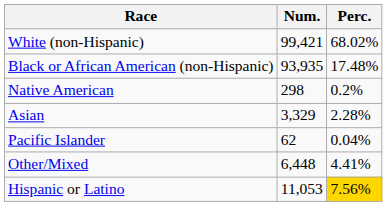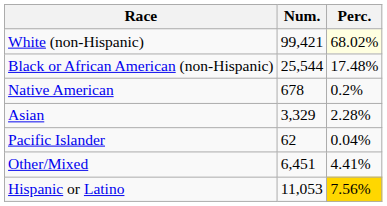 <table class="wikitable">
 <tr>
 <th>Race</th>
 <th>Num.</th>
 <th>Perc.</th>
 </tr>
 <tr>
 <td><a href='#'>White</a> (non-Hispanic)</td>
 <td>99,421</td>
-<td>68.02%</td>
+<td style="background: lightyellow;">68.02%</td>
 </tr>
 <tr>
 <td><a href='#'>Black or African American</a> (non-Hispanic)</td>
-<td>93,935</td>
+<td>25,544</td>
 <td>17.48%</td>
 </tr>
 <tr>
 <td><a href='#'>Native American</a></td>
-<td>298</td>
+<td>678</td>
 <td>0.2%</td>
 </tr>
 <tr>
 <td><a href='#'>Asian</a></td>
 <td>3,329</td>
 <td>2.28%</td>
 </tr>
 <tr>
 <td><a href='#'>Pacific Islander</a></td>
 <td>62</td>
 <td>0.04%</td>
 </tr>
 <tr>
 <td><a href='#'>Other/Mixed</a></td>
-<td>6,448</td>
+<td>6,451</td>
 <td>4.41%</td>
 </tr>
 <tr>
 <td><a href='#'>Hispanic</a> or <a href='#'>Latino</a></td>
 <td>11,053</td>
 <td style="background: gold;">7.56%</td>
 </tr>
 </table>
